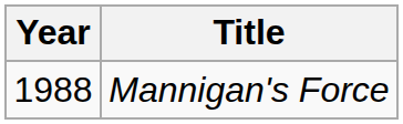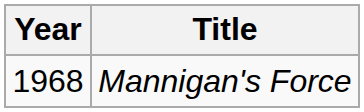 <table class="wikitable">
 <tr>
 <th>Year</th>
 <th>Title</th>
 </tr>
 <tr>
-<td>1988</td>
+<td>1968</td>
 <td><em>Mannigan's Force</em></td>
 </tr>
 </table>
